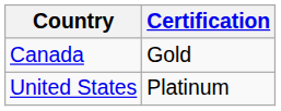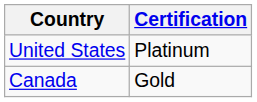 <table class="wikitable">
 <tr>
 <th scope="col">Country</th>
 <th scope="col"><a href='#'>Certification</a></th>
 </tr>
 <tr>
+<td><a href='#'>United States</a></td>
+<td>Platinum</td>
+</tr>
+<tr>
 <td><a href='#'>Canada</a></td>
 <td>Gold</td>
 </tr>
-<tr>
-<td><a href='#'>United States</a></td>
-<td>Platinum</td>
-</tr>
 </table>
